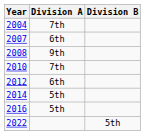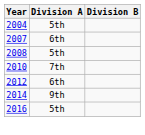 <table class="wikitable" style="text-align:center">
 <tr>
 <th>Year</th>
 <th>Division A</th>
 <th>Division B</th>
 </tr>
 <tr>
 <td><a href='#'>2004</a></td>
-<td>7th</td>
+<td>5th</td>
 <td></td>
 </tr>
 <tr>
 <td><a href='#'>2007</a></td>
 <td>6th</td>
 <td></td>
 </tr>
 <tr>
 <td><a href='#'>2008</a></td>
-<td>9th</td>
+<td>5th</td>
 <td></td>
 </tr>
 <tr>
 <td><a href='#'>2010</a></td>
 <td>7th</td>
 <td></td>
 </tr>
 <tr>
 <td><a href='#'>2012</a></td>
 <td>6th</td>
 <td></td>
 </tr>
 <tr>
 <td><a href='#'>2014</a></td>
-<td>5th</td>
+<td>9th</td>
 <td></td>
 </tr>
 <tr>
 <td><a href='#'>2016</a></td>
 <td>5th</td>
 <td></td>
 </tr>
-<tr>
-<td><a href='#'>2022</a></td>
-<td></td>
-<td>5th</td>
-</tr>
 </table>
